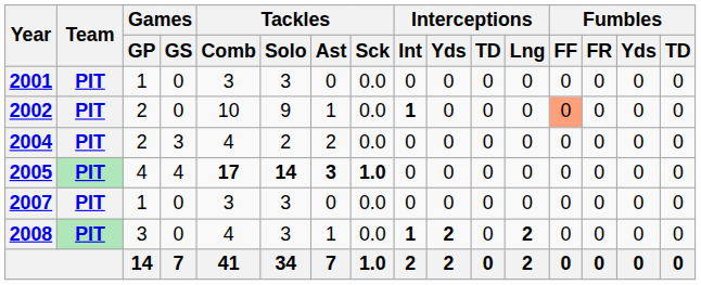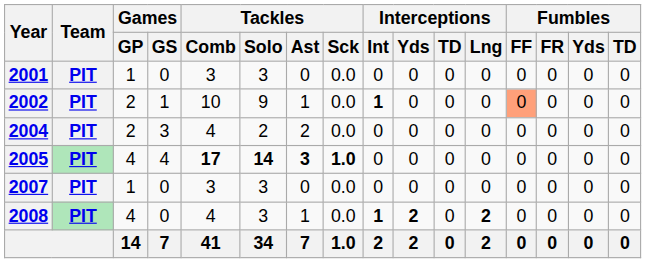 <table class="wikitable" style="text-align:center">
 <tr>
 <th rowspan="2">Year</th>
 <th rowspan="2">Team</th>
 <th colspan="2">Games</th>
 <th colspan="4">Tackles</th>
 <th colspan="4">Interceptions</th>
 <th colspan="4">Fumbles</th>
 </tr>
 <tr>
 <th>GP</th>
 <th>GS</th>
 <th>Comb</th>
 <th>Solo</th>
 <th>Ast</th>
 <th>Sck</th>
 <th>Int</th>
 <th>Yds</th>
 <th>TD</th>
 <th>Lng</th>
 <th>FF</th>
 <th>FR</th>
 <th>Yds</th>
 <th>TD</th>
 </tr>
 <tr>
 <th><a href='#'>2001</a></th>
 <th><a href='#'>PIT</a></th>
 <td>1</td>
 <td>0</td>
 <td>3</td>
 <td>3</td>
 <td>0</td>
 <td>0.0</td>
 <td>0</td>
 <td>0</td>
 <td>0</td>
 <td>0</td>
 <td>0</td>
 <td>0</td>
 <td>0</td>
 <td>0</td>
 </tr>
 <tr>
 <th><a href='#'>2002</a></th>
 <th><a href='#'>PIT</a></th>
 <td>2</td>
-<td>0</td>
+<td>1</td>
 <td>10</td>
 <td>9</td>
 <td>1</td>
 <td>0.0</td>
 <td><strong>1</strong></td>
 <td>0</td>
 <td>0</td>
 <td>0</td>
 <td style="background: lightsalmon;">0</td>
 <td>0</td>
 <td>0</td>
 <td>0</td>
 </tr>
 <tr>
 <th><a href='#'>2004</a></th>
 <th><a href='#'>PIT</a></th>
 <td>2</td>
 <td>3</td>
 <td>4</td>
 <td>2</td>
 <td>2</td>
 <td>0.0</td>
 <td>0</td>
 <td>0</td>
 <td>0</td>
 <td>0</td>
 <td>0</td>
 <td>0</td>
 <td>0</td>
 <td>0</td>
 </tr>
 <tr>
 <th><a href='#'>2005</a></th>
 <th style="background:#afe6ba; width:3em;"><a href='#'>PIT</a></th>
 <td>4</td>
 <td>4</td>
 <td><strong>17</strong></td>
 <td><strong>14</strong></td>
 <td><strong>3</strong></td>
 <td><strong>1.0</strong></td>
 <td>0</td>
 <td>0</td>
 <td>0</td>
 <td>0</td>
 <td>0</td>
 <td>0</td>
 <td>0</td>
 <td>0</td>
 </tr>
 <tr>
 <th><a href='#'>2007</a></th>
 <th><a href='#'>PIT</a></th>
 <td>1</td>
 <td>0</td>
 <td>3</td>
 <td>3</td>
 <td>0</td>
 <td>0.0</td>
 <td>0</td>
 <td>0</td>
 <td>0</td>
 <td>0</td>
 <td>0</td>
 <td>0</td>
 <td>0</td>
 <td>0</td>
 </tr>
 <tr>
 <th><a href='#'>2008</a></th>
 <th style="background:#afe6ba; width:3em;"><a href='#'>PIT</a></th>
-<td>3</td>
+<td>4</td>
 <td>0</td>
 <td>4</td>
 <td>3</td>
 <td>1</td>
 <td>0.0</td>
 <td><strong>1</strong></td>
 <td><strong>2</strong></td>
 <td>0</td>
 <td><strong>2</strong></td>
 <td>0</td>
 <td>0</td>
 <td>0</td>
 <td>0</td>
 </tr>
 <tr>
 <th colspan="2"></th>
 <th>14</th>
 <th>7</th>
 <th>41</th>
 <th>34</th>
 <th>7</th>
 <th>1.0</th>
 <th>2</th>
 <th>2</th>
 <th>0</th>
 <th>2</th>
 <th>0</th>
 <th>0</th>
 <th>0</th>
 <th>0</th>
 </tr>
 </table>
